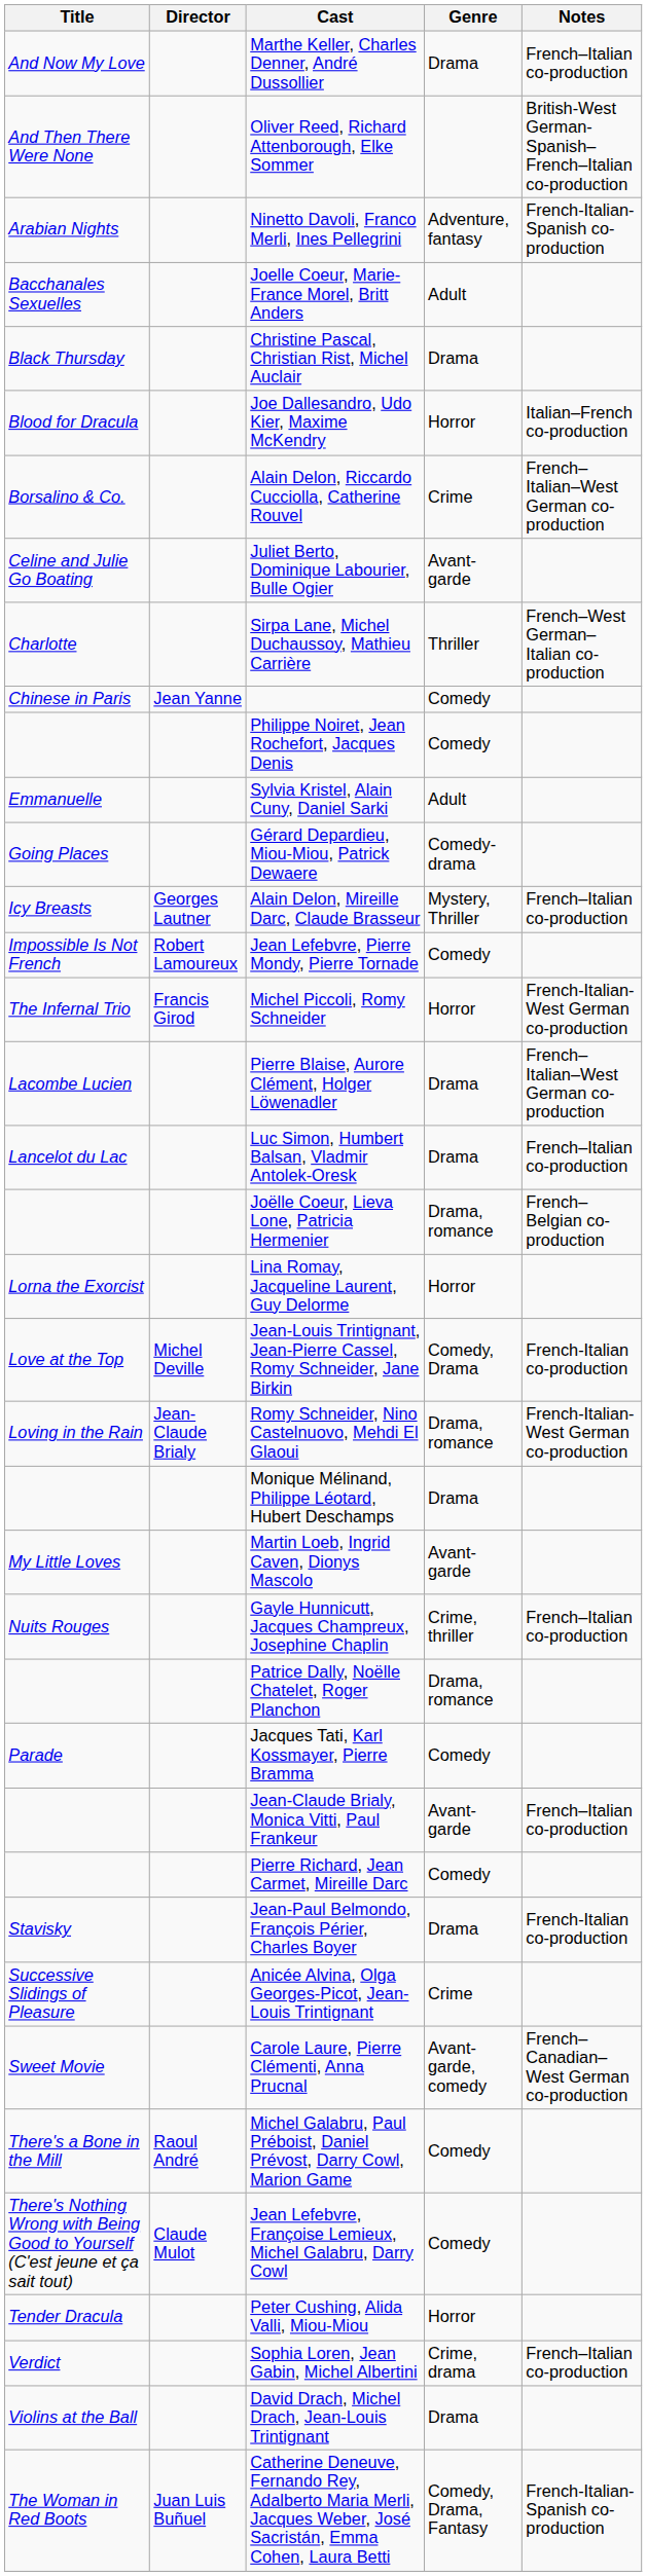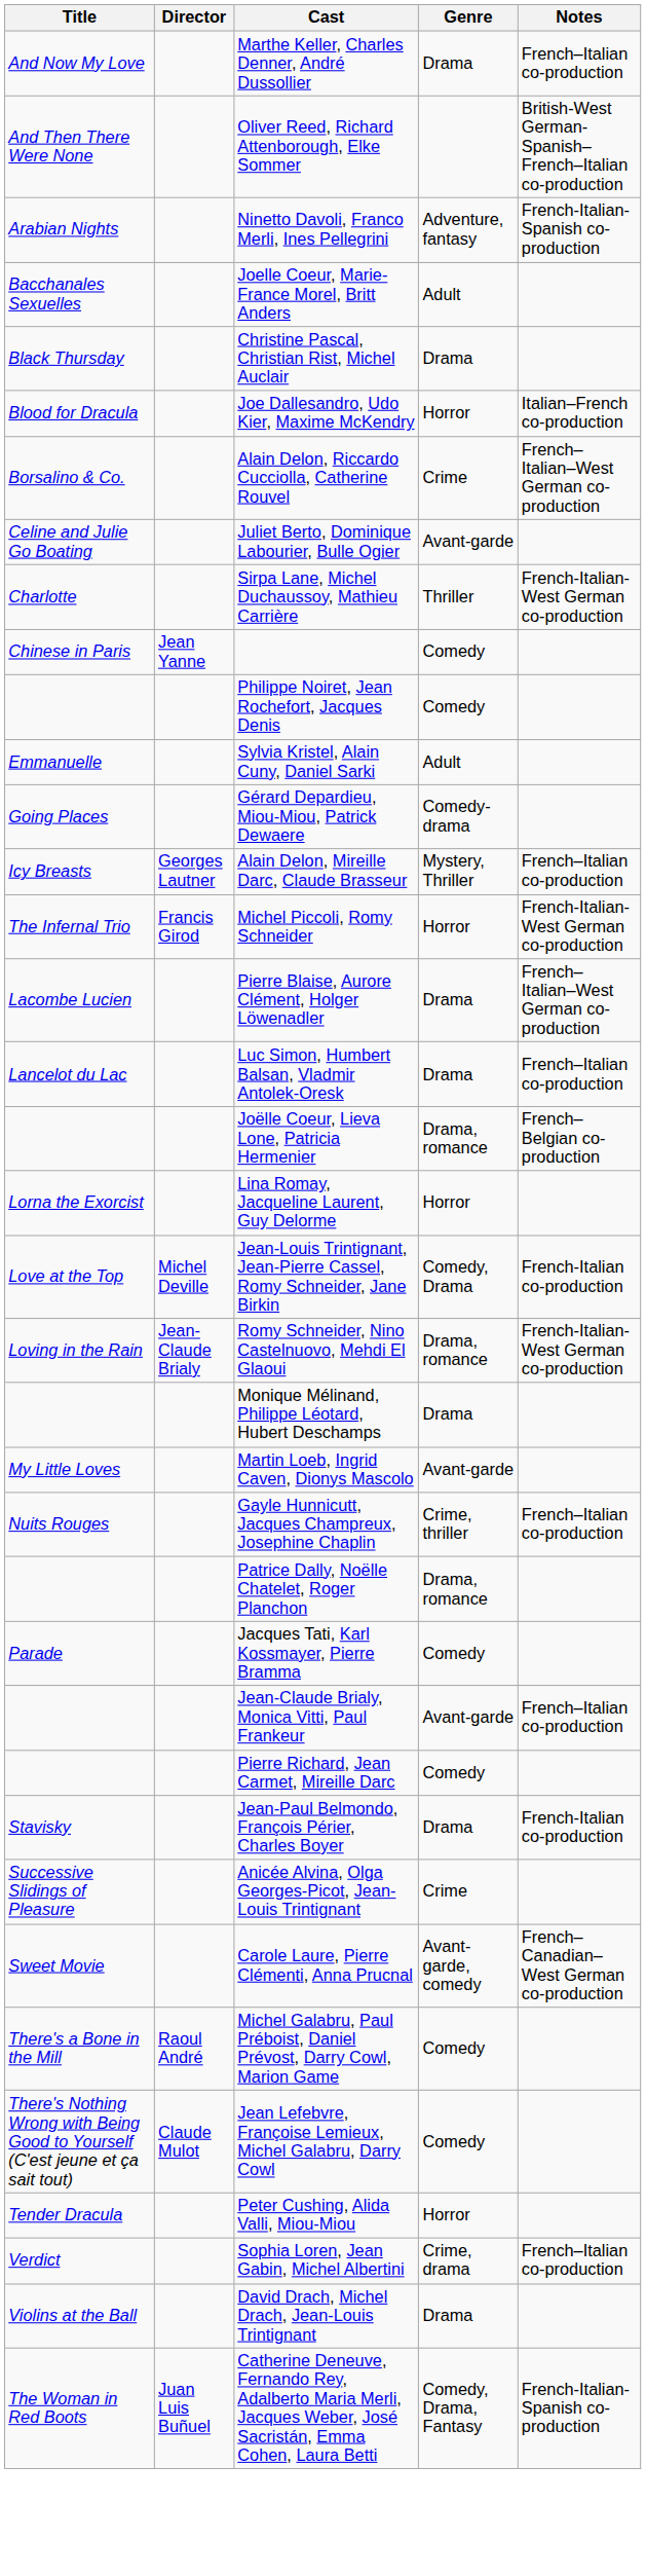 <table class="wikitable sortable">
 <tr>
 <th scope="col">Title</th>
 <th scope="col">Director</th>
 <th scope="col" class="unsortable">Cast</th>
 <th scope="col">Genre</th>
 <th scope="col">Notes</th>
 </tr>
 <tr>
 <td><em><a href='#'>And Now My Love</a></em></td>
 <td></td>
 <td><a href='#'>Marthe Keller</a>, <a href='#'>Charles Denner</a>, <a href='#'>André Dussollier</a></td>
 <td>Drama</td>
 <td>French–Italian co-production</td>
 </tr>
 <tr>
 <td><em><a href='#'>And Then There Were None</a></em></td>
 <td></td>
 <td><a href='#'>Oliver Reed</a>, <a href='#'>Richard Attenborough</a>, <a href='#'>Elke Sommer</a></td>
 <td></td>
 <td>British-West German-Spanish–French–Italian co-production</td>
 </tr>
 <tr>
 <td><em><a href='#'>Arabian Nights</a></em></td>
 <td></td>
 <td><a href='#'>Ninetto Davoli</a>, <a href='#'>Franco Merli</a>, <a href='#'>Ines Pellegrini</a></td>
 <td>Adventure, fantasy</td>
 <td>French-Italian-Spanish co-production</td>
 </tr>
 <tr>
 <td><em><a href='#'>Bacchanales Sexuelles</a></em></td>
 <td></td>
 <td><a href='#'>Joelle Coeur</a>, <a href='#'>Marie-France Morel</a>, <a href='#'>Britt Anders</a></td>
 <td>Adult</td>
 <td></td>
 </tr>
 <tr>
 <td><em><a href='#'>Black Thursday</a></em></td>
 <td></td>
 <td><a href='#'>Christine Pascal</a>, <a href='#'>Christian Rist</a>, <a href='#'>Michel Auclair</a></td>
 <td>Drama</td>
 <td></td>
 </tr>
 <tr>
 <td><em><a href='#'>Blood for Dracula</a></em></td>
 <td></td>
 <td><a href='#'>Joe Dallesandro</a>, <a href='#'>Udo Kier</a>, <a href='#'>Maxime McKendry</a></td>
 <td>Horror</td>
 <td>Italian–French co-production</td>
 </tr>
 <tr>
 <td><em><a href='#'>Borsalino & Co.</a></em></td>
 <td></td>
 <td><a href='#'>Alain Delon</a>, <a href='#'>Riccardo Cucciolla</a>, <a href='#'>Catherine Rouvel</a></td>
 <td>Crime</td>
 <td>French–Italian–West German co-production</td>
 </tr>
 <tr>
 <td><em><a href='#'>Celine and Julie Go Boating</a></em></td>
 <td></td>
 <td><a href='#'>Juliet Berto</a>, <a href='#'>Dominique Labourier</a>, <a href='#'>Bulle Ogier</a></td>
 <td>Avant-garde</td>
 <td></td>
 </tr>
 <tr>
 <td><em><a href='#'>Charlotte</a></em></td>
 <td></td>
 <td><a href='#'>Sirpa Lane</a>, <a href='#'>Michel Duchaussoy</a>, <a href='#'>Mathieu Carrière</a></td>
 <td>Thriller</td>
-<td>French–West German–Italian co-production</td>
+<td>French-Italian-West German co-production</td>
 </tr>
 <tr>
 <td><em><a href='#'>Chinese in Paris</a></em></td>
 <td><a href='#'>Jean Yanne</a></td>
 <td></td>
 <td>Comedy</td>
 <td></td>
 </tr>
 <tr>
 <td><em></em></td>
 <td></td>
 <td><a href='#'>Philippe Noiret</a>, <a href='#'>Jean Rochefort</a>, <a href='#'>Jacques Denis</a></td>
 <td>Comedy</td>
 <td></td>
 </tr>
 <tr>
 <td><em><a href='#'>Emmanuelle</a></em></td>
 <td></td>
 <td><a href='#'>Sylvia Kristel</a>, <a href='#'>Alain Cuny</a>, <a href='#'>Daniel Sarki</a></td>
 <td>Adult</td>
 <td></td>
 </tr>
 <tr>
 <td><em><a href='#'>Going Places</a></em></td>
 <td></td>
 <td><a href='#'>Gérard Depardieu</a>, <a href='#'>Miou-Miou</a>, <a href='#'>Patrick Dewaere</a></td>
 <td>Comedy-drama</td>
 <td></td>
 </tr>
 <tr>
 <td><em><a href='#'>Icy Breasts</a></em></td>
 <td><a href='#'>Georges Lautner</a></td>
 <td><a href='#'>Alain Delon</a>, <a href='#'>Mireille Darc</a>, <a href='#'>Claude Brasseur</a></td>
 <td>Mystery, Thriller</td>
 <td>French–Italian co-production</td>
-</tr>
-<tr>
-<td><em><a href='#'>Impossible Is Not French</a></em></td>
-<td><a href='#'>Robert Lamoureux</a></td>
-<td><a href='#'>Jean Lefebvre</a>, <a href='#'>Pierre Mondy</a>, <a href='#'>Pierre Tornade</a></td>
-<td>Comedy</td>
-<td></td>
 </tr>
 <tr>
 <td><em><a href='#'>The Infernal Trio</a></em></td>
 <td><a href='#'>Francis Girod</a></td>
 <td><a href='#'>Michel Piccoli</a>, <a href='#'>Romy Schneider</a></td>
 <td>Horror</td>
 <td>French-Italian-West German co-production</td>
 </tr>
 <tr>
 <td><em><a href='#'>Lacombe Lucien</a></em></td>
 <td></td>
 <td><a href='#'>Pierre Blaise</a>, <a href='#'>Aurore Clément</a>, <a href='#'>Holger Löwenadler</a></td>
 <td>Drama</td>
 <td>French–Italian–West German co-production</td>
 </tr>
 <tr>
 <td><em><a href='#'>Lancelot du Lac</a></em></td>
 <td></td>
 <td><a href='#'>Luc Simon</a>, <a href='#'>Humbert Balsan</a>, <a href='#'>Vladmir Antolek-Oresk</a></td>
 <td>Drama</td>
 <td>French–Italian co-production</td>
 </tr>
 <tr>
 <td><em></em></td>
 <td></td>
 <td><a href='#'>Joëlle Coeur</a>, <a href='#'>Lieva Lone</a>, <a href='#'>Patricia Hermenier</a></td>
 <td>Drama, romance</td>
 <td>French–Belgian co-production</td>
 </tr>
 <tr>
 <td><em><a href='#'>Lorna the Exorcist</a></em></td>
 <td></td>
 <td><a href='#'>Lina Romay</a>, <a href='#'>Jacqueline Laurent</a>, <a href='#'>Guy Delorme</a></td>
 <td>Horror</td>
 <td></td>
 </tr>
 <tr>
 <td><em><a href='#'>Love at the Top</a></em></td>
 <td><a href='#'>Michel Deville</a></td>
 <td><a href='#'>Jean-Louis Trintignant</a>, <a href='#'>Jean-Pierre Cassel</a>, <a href='#'>Romy Schneider</a>, <a href='#'>Jane Birkin</a></td>
 <td>Comedy, Drama</td>
 <td>French-Italian co-production</td>
 </tr>
 <tr>
 <td><em><a href='#'>Loving in the Rain</a></em></td>
 <td><a href='#'>Jean-Claude Brialy</a></td>
 <td><a href='#'>Romy Schneider</a>, <a href='#'>Nino Castelnuovo</a>, <a href='#'>Mehdi El Glaoui</a></td>
 <td>Drama, romance</td>
 <td>French-Italian-West German co-production</td>
 </tr>
 <tr>
 <td><em></em></td>
 <td></td>
 <td>Monique Mélinand, <a href='#'>Philippe Léotard</a>, Hubert Deschamps</td>
 <td>Drama</td>
 <td></td>
 </tr>
 <tr>
 <td><em><a href='#'>My Little Loves</a></em></td>
 <td></td>
 <td><a href='#'>Martin Loeb</a>, <a href='#'>Ingrid Caven</a>, <a href='#'>Dionys Mascolo</a></td>
 <td>Avant-garde</td>
 <td></td>
 </tr>
 <tr>
 <td><em><a href='#'>Nuits Rouges</a></em></td>
 <td></td>
 <td><a href='#'>Gayle Hunnicutt</a>, <a href='#'>Jacques Champreux</a>, <a href='#'>Josephine Chaplin</a></td>
 <td>Crime, thriller</td>
 <td>French–Italian co-production</td>
 </tr>
 <tr>
 <td><em></em></td>
 <td></td>
 <td><a href='#'>Patrice Dally</a>, <a href='#'>Noëlle Chatelet</a>, <a href='#'>Roger Planchon</a></td>
 <td>Drama, romance</td>
 <td></td>
 </tr>
 <tr>
 <td><em><a href='#'>Parade</a></em></td>
 <td></td>
 <td>Jacques Tati, <a href='#'>Karl Kossmayer</a>, <a href='#'>Pierre Bramma</a></td>
 <td>Comedy</td>
 <td></td>
 </tr>
 <tr>
 <td><em></em></td>
 <td></td>
 <td><a href='#'>Jean-Claude Brialy</a>, <a href='#'>Monica Vitti</a>, <a href='#'>Paul Frankeur</a></td>
 <td>Avant-garde</td>
 <td>French–Italian co-production</td>
 </tr>
 <tr>
 <td><em></em></td>
 <td></td>
 <td><a href='#'>Pierre Richard</a>, <a href='#'>Jean Carmet</a>, <a href='#'>Mireille Darc</a></td>
 <td>Comedy</td>
 <td></td>
 </tr>
 <tr>
 <td><em><a href='#'>Stavisky</a></em></td>
 <td></td>
 <td><a href='#'>Jean-Paul Belmondo</a>, <a href='#'>François Périer</a>, <a href='#'>Charles Boyer</a></td>
 <td>Drama</td>
 <td>French-Italian co-production</td>
 </tr>
 <tr>
 <td><em><a href='#'>Successive Slidings of Pleasure</a></em></td>
 <td></td>
 <td><a href='#'>Anicée Alvina</a>, <a href='#'>Olga Georges-Picot</a>, <a href='#'>Jean-Louis Trintignant</a></td>
 <td>Crime</td>
 <td></td>
 </tr>
 <tr>
 <td><em><a href='#'>Sweet Movie</a></em></td>
 <td></td>
 <td><a href='#'>Carole Laure</a>, <a href='#'>Pierre Clémenti</a>, <a href='#'>Anna Prucnal</a></td>
 <td>Avant-garde, comedy</td>
 <td>French–Canadian–West German co-production</td>
 </tr>
 <tr>
 <td><em><a href='#'>There's a Bone in the Mill</a></em></td>
 <td><a href='#'>Raoul André</a></td>
 <td><a href='#'>Michel Galabru</a>, <a href='#'>Paul Préboist</a>, <a href='#'>Daniel Prévost</a>, <a href='#'>Darry Cowl</a>, <a href='#'>Marion Game</a></td>
 <td>Comedy</td>
 <td></td>
 </tr>
 <tr>
 <td><em><a href='#'>There's Nothing Wrong with Being Good to Yourself</a> (C'est jeune et ça sait tout)</em></td>
 <td><a href='#'>Claude Mulot</a></td>
 <td><a href='#'>Jean Lefebvre</a>, <a href='#'>Françoise Lemieux</a>, <a href='#'>Michel Galabru</a>, <a href='#'>Darry Cowl</a></td>
 <td>Comedy</td>
 <td></td>
 </tr>
 <tr>
 <td><em><a href='#'>Tender Dracula</a></em></td>
 <td></td>
 <td><a href='#'>Peter Cushing</a>, <a href='#'>Alida Valli</a>, <a href='#'>Miou-Miou</a></td>
 <td>Horror</td>
 <td></td>
 </tr>
 <tr>
 <td><em><a href='#'>Verdict</a></em></td>
 <td></td>
 <td><a href='#'>Sophia Loren</a>, <a href='#'>Jean Gabin</a>, <a href='#'>Michel Albertini</a></td>
 <td>Crime, drama</td>
 <td>French–Italian co-production</td>
 </tr>
 <tr>
 <td><em><a href='#'>Violins at the Ball</a></em></td>
 <td></td>
 <td><a href='#'>David Drach</a>, <a href='#'>Michel Drach</a>, <a href='#'>Jean-Louis Trintignant</a></td>
 <td>Drama</td>
 <td></td>
 </tr>
 <tr>
 <td><em><a href='#'>The Woman in Red Boots</a></em></td>
 <td><a href='#'>Juan Luis Buñuel</a></td>
 <td><a href='#'>Catherine Deneuve</a>, <a href='#'>Fernando Rey</a>, <a href='#'>Adalberto Maria Merli</a>, <a href='#'>Jacques Weber</a>, <a href='#'>José Sacristán</a>, <a href='#'>Emma Cohen</a>, <a href='#'>Laura Betti</a></td>
 <td>Comedy, Drama, Fantasy</td>
 <td>French-Italian-Spanish co-production</td>
 </tr>
 <tr>
 </tr>
 </table>
